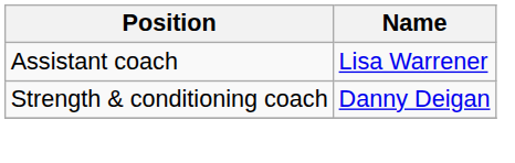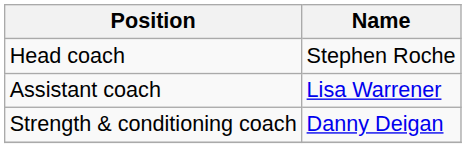 <table class="wikitable">
 <tr>
 <th>Position</th>
 <th>Name</th>
+</tr>
+<tr>
+<td>Head coach</td>
+<td> Stephen Roche</td>
 </tr>
 <tr>
 <td>Assistant coach</td>
 <td> <a href='#'>Lisa Warrener</a></td>
 </tr>
 <tr>
 <td>Strength & conditioning coach</td>
 <td> <a href='#'>Danny Deigan</a></td>
 </tr>
 <tr>
 </tr>
 </table>
